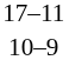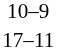 <table style="text-align:center">
 <tr>
 <th width=200></th>
 <th width=100></th>
 <th width=200></th>
 </tr>
 <tr>
 <td align=right><strong></strong></td>
-<td>17–11</td>
+<td>10–9</td>
 <td align=left></td>
 </tr>
 <tr>
 <td align=right><strong></strong></td>
-<td>10–9</td>
+<td>17–11</td>
 <td align=left></td>
 </tr>
 </table>
